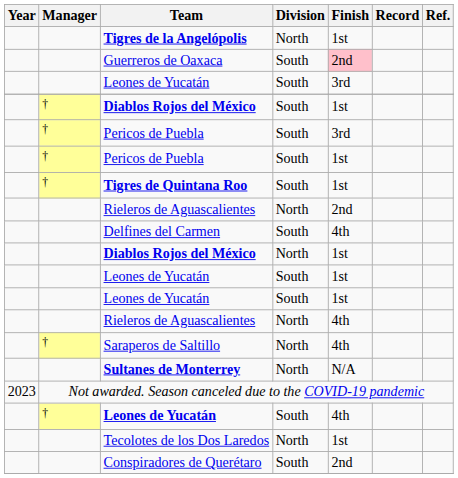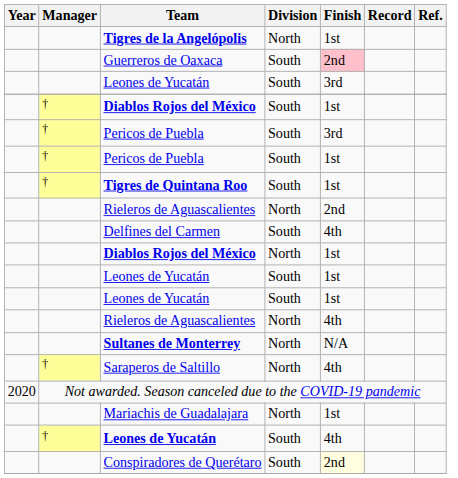 <table class="wikitable sortable">
 <tr>
 <th>Year</th>
 <th>Manager</th>
 <th>Team</th>
 <th>Division</th>
 <th>Finish</th>
 <th>Record</th>
 <th class=unsortable>Ref.</th>
 </tr>
 <tr>
 <td align=center></td>
 <td> </td>
 <td><strong><a href='#'>Tigres de la Angelópolis</a></strong></td>
 <td>North</td>
 <td>1st</td>
 <td></td>
 <td align=center></td>
 </tr>
 <tr>
 <td align=center></td>
 <td> </td>
 <td><a href='#'>Guerreros de Oaxaca</a></td>
 <td>South</td>
 <td style="background: pink;">2nd</td>
 <td></td>
 <td align=center></td>
 </tr>
 <tr>
 <td align=center></td>
 <td> </td>
 <td><a href='#'>Leones de Yucatán</a></td>
 <td>South</td>
 <td>3rd</td>
 <td></td>
 <td align=center></td>
 </tr>
 <tr>
 </tr>
 <tr>
 <td align=center></td>
 <td bgcolor="#ffff99"> <sup>†</sup></td>
 <td><strong><a href='#'>Diablos Rojos del México</a></strong></td>
 <td>South</td>
 <td>1st</td>
 <td></td>
 <td align=center></td>
 </tr>
 <tr>
 <td align=center></td>
 <td bgcolor="#ffff99"> <sup>†</sup></td>
 <td><a href='#'>Pericos de Puebla</a></td>
 <td>South</td>
 <td>3rd</td>
 <td></td>
 <td align=center></td>
 </tr>
 <tr>
 <td align=center></td>
 <td bgcolor="#ffff99">  <sup>†</sup></td>
 <td><a href='#'>Pericos de Puebla</a></td>
 <td>South</td>
 <td>1st</td>
 <td></td>
 <td align=center></td>
 </tr>
 <tr>
 <td align=center></td>
 <td bgcolor="#ffff99"> <sup>†</sup></td>
 <td><strong><a href='#'>Tigres de Quintana Roo</a></strong></td>
 <td>South</td>
 <td>1st</td>
 <td></td>
 <td align=center></td>
 </tr>
 <tr>
 <td align=center></td>
 <td>  </td>
 <td><a href='#'>Rieleros de Aguascalientes</a></td>
 <td>North</td>
 <td>2nd</td>
 <td></td>
 <td align=center></td>
 </tr>
 <tr>
 <td align=center></td>
 <td> </td>
 <td><a href='#'>Delfines del Carmen</a></td>
 <td>South</td>
 <td>4th</td>
 <td></td>
 <td align=center></td>
 </tr>
 <tr>
 <td align=center></td>
 <td> </td>
 <td><strong><a href='#'>Diablos Rojos del México</a></strong></td>
 <td>North</td>
 <td>1st</td>
 <td></td>
 <td align=center></td>
 </tr>
 <tr>
 <td align=center></td>
 <td> </td>
 <td><a href='#'>Leones de Yucatán</a></td>
 <td>South</td>
 <td>1st</td>
 <td></td>
 <td align=center></td>
 </tr>
 <tr>
 <td align=center></td>
 <td> </td>
 <td><a href='#'>Leones de Yucatán</a></td>
 <td>South</td>
 <td>1st</td>
 <td></td>
 <td align=center></td>
 </tr>
 <tr>
 <td align=center></td>
 <td>  </td>
 <td><a href='#'>Rieleros de Aguascalientes</a></td>
 <td>North</td>
 <td>4th</td>
 <td></td>
 <td align=center></td>
 </tr>
 <tr>
 <td align=center></td>
+<td> </td>
+<td><strong><a href='#'>Sultanes de Monterrey</a></strong></td>
+<td>North</td>
+<td>N/A</td>
+<td></td>
+<td align=center></td>
+</tr>
+<tr>
+<td align=center></td>
 <td bgcolor="#ffff99"> <sup>†</sup></td>
 <td><a href='#'>Saraperos de Saltillo</a></td>
 <td>North</td>
 <td>4th</td>
 <td></td>
 <td align=center></td>
 </tr>
 <tr>
+<td align=center>2020</td>
+<td colspan=6 align=center><em>Not awarded. Season canceled due to the <a href='#'>COVID-19 pandemic</a></em></td>
+</tr>
+<tr>
 <td align=center></td>
 <td> </td>
-<td><strong><a href='#'>Sultanes de Monterrey</a></strong></td>
+<td><a href='#'>Mariachis de Guadalajara</a></td>
 <td>North</td>
-<td>N/A</td>
+<td>1st</td>
 <td></td>
 <td align=center></td>
-</tr>
-<tr>
-<td align=center>2023</td>
-<td colspan=6 align=center><em>Not awarded. Season canceled due to the <a href='#'>COVID-19 pandemic</a></em></td>
 </tr>
 <tr>
 <td align=center></td>
 <td bgcolor="#ffff99">  <sup>†</sup></td>
 <td><strong><a href='#'>Leones de Yucatán</a></strong></td>
 <td>South</td>
 <td>4th</td>
 <td></td>
 <td align=center></td>
 </tr>
 <tr>
 <td align=center></td>
-<td>  </td>
-<td><a href='#'>Tecolotes de los Dos Laredos</a></td>
-<td>North</td>
-<td>1st</td>
-<td></td>
-<td align=center></td>
-</tr>
-<tr>
-<td align=center></td>
 <td> </td>
 <td><a href='#'>Conspiradores de Querétaro</a></td>
 <td>South</td>
-<td>2nd</td>
+<td style="background: lightyellow;">2nd</td>
 <td></td>
 <td align=center></td>
 </tr>
 <tr>
 </tr>
 </table>
